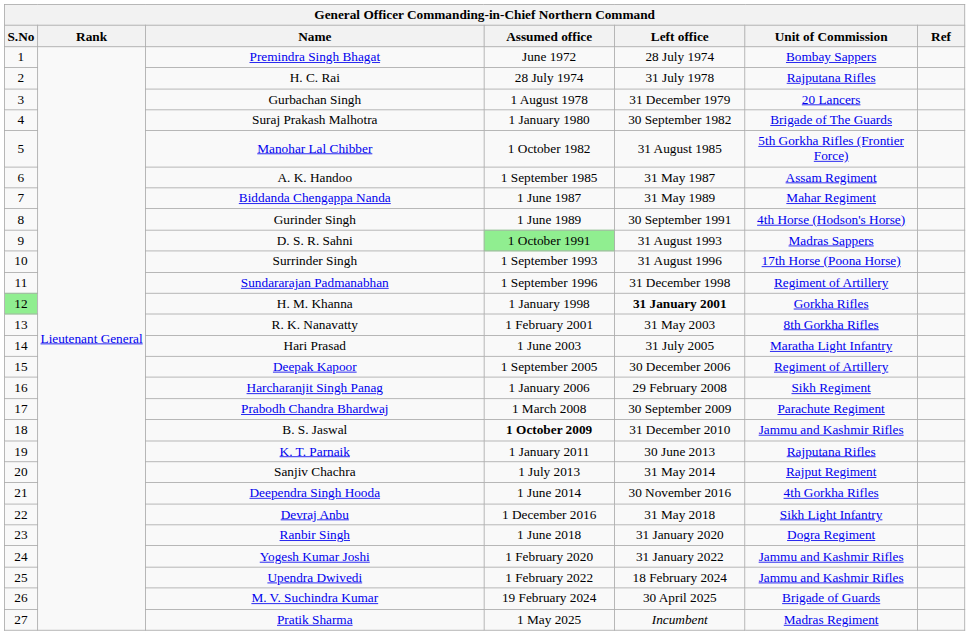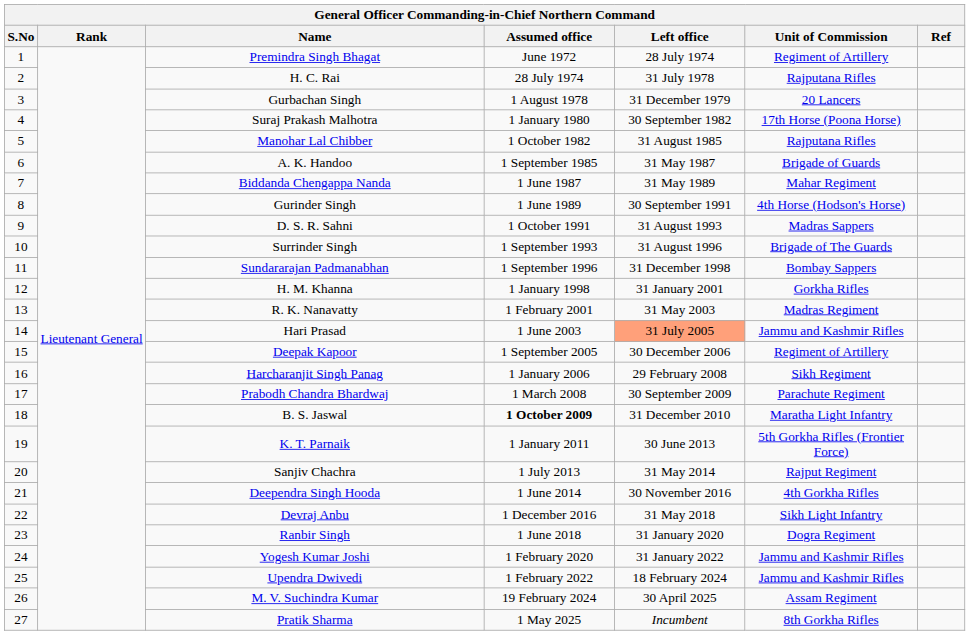 <table class="wikitable sortable" style="text-align:center">
 <tr>
 <th colspan="7"><strong>General Officer Commanding-in-Chief Northern Command</strong></th>
 </tr>
 <tr style="background:#cccccc">
 <th scope="col" style="width: 20px;">S.No</th>
 <th>Rank</th>
 <th scope="col" style="width: 400px;">Name</th>
 <th scope="col" style="width: 150px;">Assumed office</th>
 <th scope="col" style="width: 150px;">Left office</th>
 <th scope="col" style="width: 200px;">Unit of Commission</th>
 <th scope="col" style="width: 50px;">Ref</th>
 </tr>
 <tr>
 <td>1</td>
 <td rowspan="27"><a href='#'>Lieutenant General</a></td>
 <td><a href='#'>Premindra Singh Bhagat</a>  </td>
 <td>June 1972</td>
 <td>28 July 1974</td>
-<td><a href='#'>Bombay Sappers</a></td>
+<td><a href='#'>Regiment of Artillery</a></td>
 <td></td>
 </tr>
 <tr>
 <td>2</td>
 <td>H. C. Rai </td>
 <td>28 July 1974</td>
 <td>31 July 1978</td>
 <td><a href='#'>Rajputana Rifles</a></td>
 <td></td>
 </tr>
 <tr>
 <td>3</td>
 <td>Gurbachan Singh </td>
 <td>1 August 1978</td>
 <td>31 December 1979</td>
 <td><a href='#'>20 Lancers</a></td>
 <td></td>
 </tr>
 <tr>
 <td>4</td>
 <td>Suraj Prakash Malhotra </td>
 <td>1 January 1980</td>
 <td>30 September 1982</td>
-<td><a href='#'>Brigade of The Guards</a></td>
+<td><a href='#'>17th Horse (Poona Horse)</a></td>
 <td></td>
 </tr>
 <tr>
 <td>5</td>
 <td><a href='#'>Manohar Lal Chibber</a> </td>
 <td>1 October 1982</td>
 <td>31 August 1985</td>
-<td><a href='#'>5th Gorkha Rifles (Frontier Force)</a></td>
+<td><a href='#'>Rajputana Rifles</a></td>
 <td></td>
 </tr>
 <tr>
 <td>6</td>
 <td>A. K. Handoo </td>
 <td>1 September 1985</td>
 <td>31 May 1987</td>
-<td><a href='#'>Assam Regiment</a></td>
+<td><a href='#'>Brigade of Guards</a></td>
 <td></td>
 </tr>
 <tr>
 <td>7</td>
 <td><a href='#'>Biddanda Chengappa Nanda</a> </td>
 <td>1 June 1987</td>
 <td>31 May 1989</td>
 <td><a href='#'>Mahar Regiment</a></td>
 <td></td>
 </tr>
 <tr>
 <td>8</td>
 <td>Gurinder Singh </td>
 <td>1 June 1989</td>
 <td>30 September 1991</td>
 <td><a href='#'>4th Horse (Hodson's Horse)</a></td>
 <td></td>
 </tr>
 <tr>
 <td>9</td>
 <td>D. S. R. Sahni </td>
-<td style="background: lightgreen;">1 October 1991</td>
+<td>1 October 1991</td>
 <td>31 August 1993</td>
 <td><a href='#'>Madras Sappers</a></td>
 <td></td>
 </tr>
 <tr>
 <td>10</td>
 <td>Surrinder Singh </td>
 <td>1 September 1993</td>
 <td>31 August 1996</td>
-<td><a href='#'>17th Horse (Poona Horse)</a></td>
+<td><a href='#'>Brigade of The Guards</a></td>
 <td></td>
 </tr>
 <tr>
 <td>11</td>
 <td><a href='#'>Sundararajan Padmanabhan</a> </td>
 <td>1 September 1996</td>
 <td>31 December 1998</td>
-<td><a href='#'>Regiment of Artillery</a></td>
+<td><a href='#'>Bombay Sappers</a></td>
 <td></td>
 </tr>
 <tr>
-<td style="background: lightgreen;">12</td>
+<td>12</td>
 <td>H. M. Khanna </td>
 <td>1 January 1998</td>
-<td><strong>31 January 2001</strong></td>
+<td>31 January 2001</td>
 <td><a href='#'>Gorkha Rifles</a></td>
 <td></td>
 </tr>
 <tr>
 <td>13</td>
 <td>R. K. Nanavatty </td>
 <td>1 February 2001</td>
 <td>31 May 2003</td>
-<td><a href='#'>8th Gorkha Rifles</a></td>
+<td><a href='#'>Madras Regiment</a></td>
 <td></td>
 </tr>
 <tr>
 <td>14</td>
 <td>Hari Prasad </td>
 <td>1 June 2003</td>
-<td>31 July 2005</td>
-<td><a href='#'>Maratha Light Infantry</a></td>
+<td style="background: lightsalmon;">31 July 2005</td>
+<td><a href='#'>Jammu and Kashmir Rifles</a></td>
 <td></td>
 </tr>
 <tr>
 <td>15</td>
 <td><a href='#'>Deepak Kapoor</a> </td>
 <td>1 September 2005</td>
 <td>30 December 2006</td>
 <td><a href='#'>Regiment of Artillery</a></td>
 <td></td>
 </tr>
 <tr>
 <td>16</td>
 <td><a href='#'>Harcharanjit Singh Panag</a> </td>
 <td>1 January 2006</td>
 <td>29 February 2008</td>
 <td><a href='#'>Sikh Regiment</a></td>
 <td></td>
 </tr>
 <tr>
 <td>17</td>
 <td><a href='#'>Prabodh Chandra Bhardwaj</a> </td>
 <td>1 March 2008</td>
 <td>30 September 2009</td>
 <td><a href='#'>Parachute Regiment</a></td>
 <td></td>
 </tr>
 <tr>
 <td>18</td>
 <td>B. S. Jaswal <small></small></td>
 <td><strong>1 October 2009</strong></td>
 <td>31 December 2010</td>
-<td><a href='#'>Jammu and Kashmir Rifles</a></td>
+<td><a href='#'>Maratha Light Infantry</a></td>
 <td></td>
 </tr>
 <tr>
 <td>19</td>
 <td><a href='#'>K. T. Parnaik</a> </td>
 <td>1 January 2011</td>
 <td>30 June 2013</td>
-<td><a href='#'>Rajputana Rifles</a></td>
+<td><a href='#'>5th Gorkha Rifles (Frontier Force)</a></td>
 <td></td>
 </tr>
 <tr>
 <td>20</td>
 <td>Sanjiv Chachra </td>
 <td>1 July 2013</td>
 <td>31 May 2014</td>
 <td><a href='#'>Rajput Regiment</a></td>
 <td></td>
 </tr>
 <tr>
 <td>21</td>
 <td><a href='#'>Deependra Singh Hooda</a> <small></small></td>
 <td>1 June 2014</td>
 <td>30 November 2016</td>
 <td><a href='#'>4th Gorkha Rifles</a></td>
 <td></td>
 </tr>
 <tr>
 <td>22</td>
 <td><a href='#'>Devraj Anbu</a> </td>
 <td>1 December 2016</td>
 <td>31 May 2018</td>
 <td><a href='#'>Sikh Light Infantry</a></td>
 <td></td>
 </tr>
 <tr>
 <td>23</td>
 <td><a href='#'>Ranbir Singh</a> </td>
 <td>1 June 2018</td>
 <td>31 January 2020</td>
 <td><a href='#'>Dogra Regiment</a></td>
 <td></td>
 </tr>
 <tr>
 <td>24</td>
 <td><a href='#'>Yogesh Kumar Joshi</a> </td>
 <td>1 February 2020</td>
 <td>31 January 2022</td>
 <td><a href='#'>Jammu and Kashmir Rifles</a></td>
 <td></td>
 </tr>
 <tr>
 <td>25</td>
 <td><a href='#'>Upendra Dwivedi</a> </td>
 <td>1 February 2022</td>
 <td>18 February 2024</td>
 <td><a href='#'>Jammu and Kashmir Rifles</a></td>
 <td></td>
 </tr>
 <tr>
 <td>26</td>
 <td><a href='#'>M. V. Suchindra Kumar</a> <small></small></td>
 <td>19 February 2024</td>
 <td>30 April 2025</td>
-<td><a href='#'>Brigade of Guards</a></td>
+<td><a href='#'>Assam Regiment</a></td>
 <td></td>
 </tr>
 <tr>
 <td>27</td>
 <td><a href='#'>Pratik Sharma</a> <small></small></td>
 <td>1 May 2025</td>
 <td><em>Incumbent</em></td>
-<td><a href='#'>Madras Regiment</a></td>
+<td><a href='#'>8th Gorkha Rifles</a></td>
 <td></td>
 </tr>
 </table>
